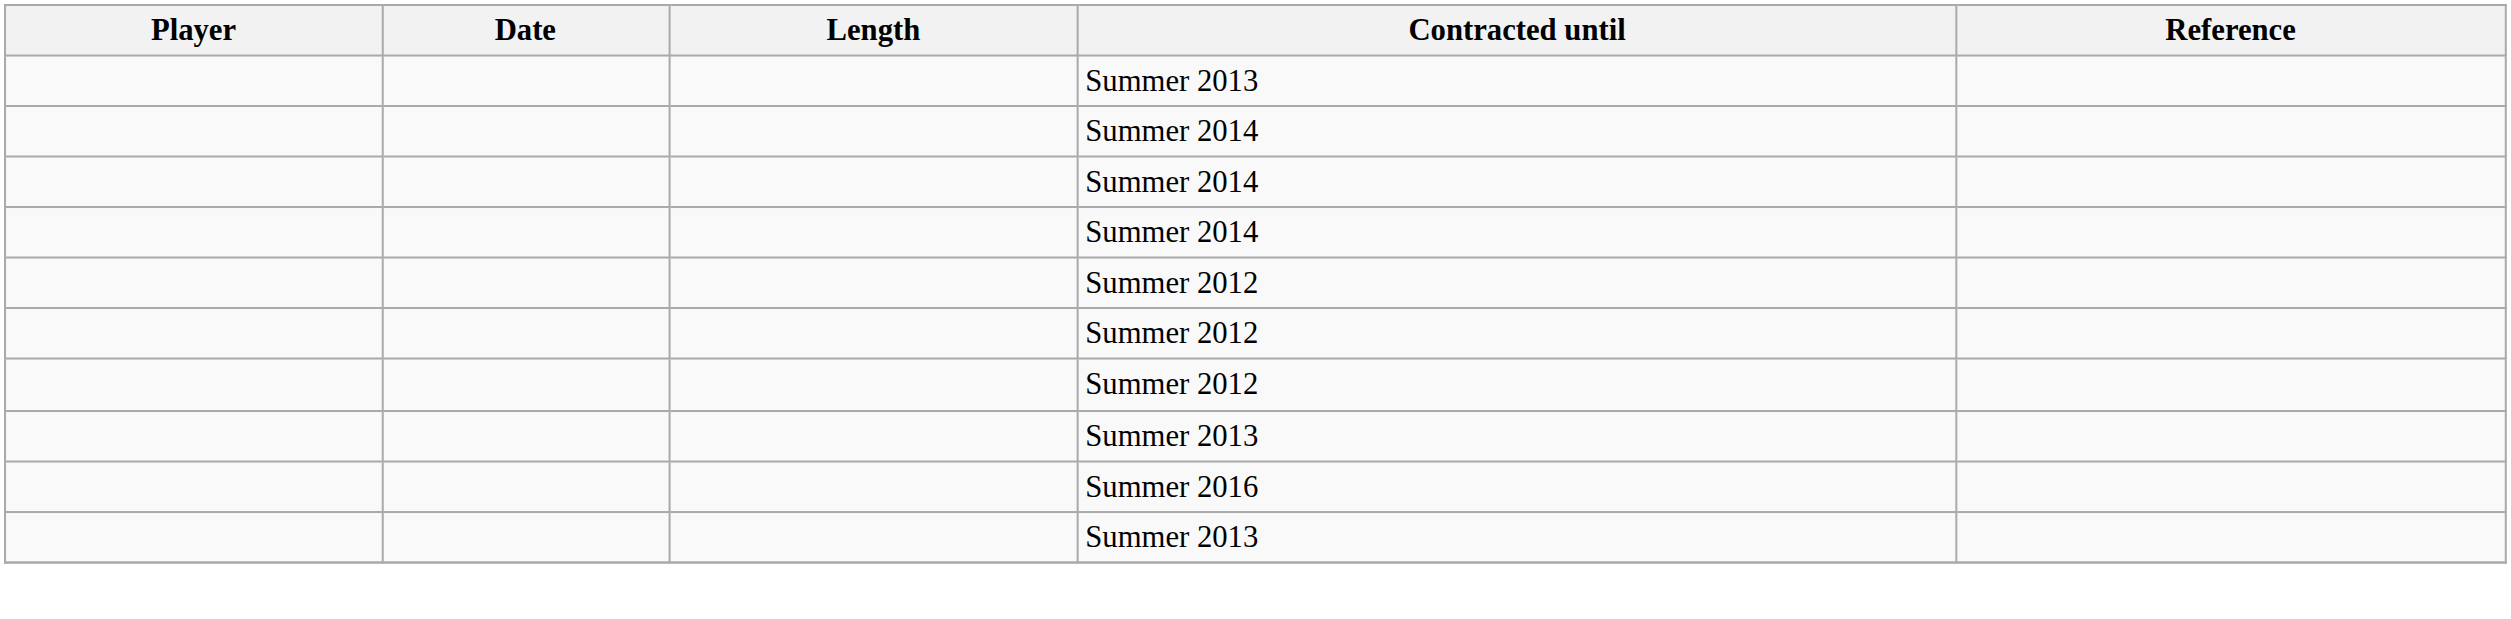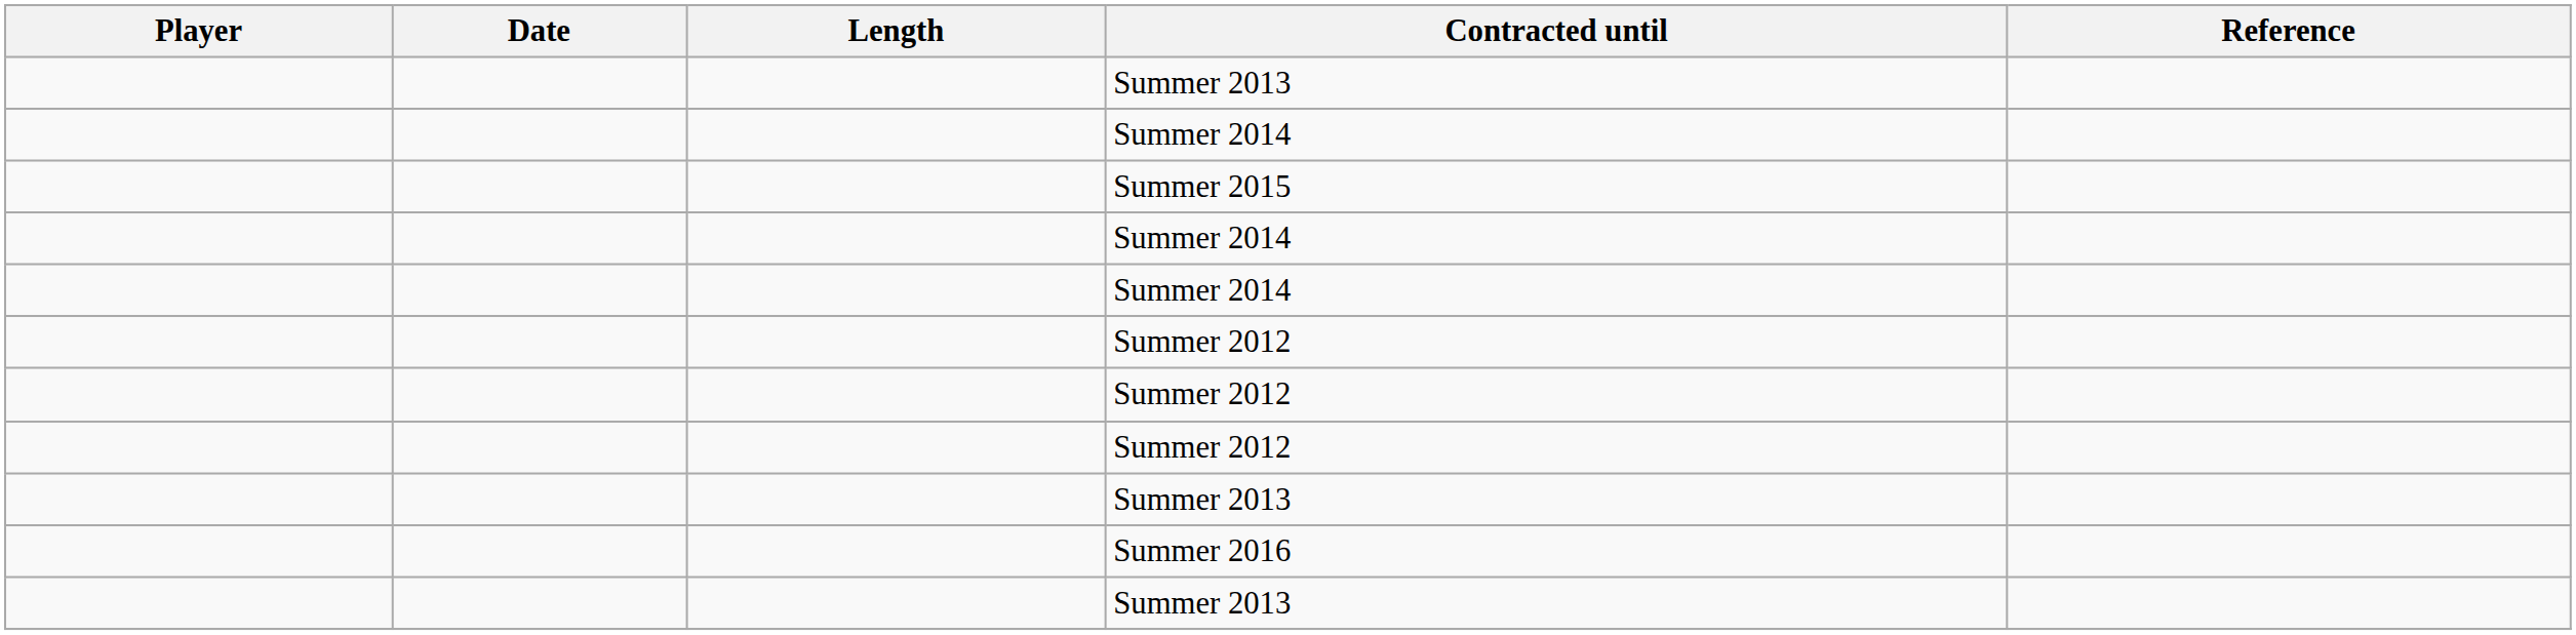 <table width=98% class="wikitable sortable" style="text-align:center; font-size:95%; text-align:left">
 <tr>
 <th>Player</th>
 <th>Date</th>
 <th>Length</th>
 <th>Contracted until</th>
 <th>Reference</th>
 </tr>
 <tr>
 <td></td>
 <td></td>
 <td></td>
 <td>Summer 2013</td>
 <td></td>
 </tr>
 <tr>
 <td></td>
 <td></td>
 <td></td>
 <td>Summer 2014</td>
+<td></td>
+</tr>
+<tr>
+<td></td>
+<td></td>
+<td></td>
+<td>Summer 2015</td>
 <td></td>
 </tr>
 <tr>
 <td></td>
 <td></td>
 <td></td>
 <td>Summer 2014</td>
 <td></td>
 </tr>
 <tr>
 <td></td>
 <td></td>
 <td></td>
 <td>Summer 2014</td>
 <td></td>
 </tr>
 <tr>
 <td></td>
 <td></td>
 <td></td>
 <td>Summer 2012</td>
 <td></td>
 </tr>
 <tr>
 <td></td>
 <td></td>
 <td></td>
 <td>Summer 2012</td>
 <td></td>
 </tr>
 <tr>
 <td></td>
 <td></td>
 <td></td>
 <td>Summer 2012</td>
 <td></td>
 </tr>
 <tr>
 <td></td>
 <td></td>
 <td></td>
 <td>Summer 2013</td>
 <td></td>
 </tr>
 <tr>
 <td></td>
 <td></td>
 <td></td>
 <td>Summer 2016</td>
 <td></td>
 </tr>
 <tr>
 <td></td>
 <td></td>
 <td></td>
 <td>Summer 2013</td>
 <td></td>
 </tr>
 <tr>
 </tr>
 </table>
